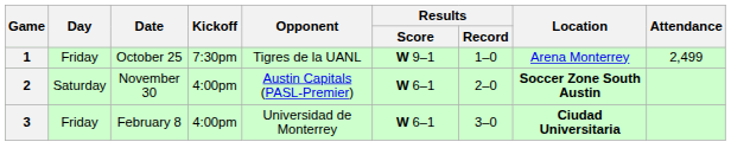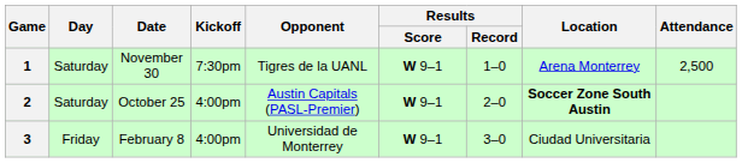 <table class="wikitable">
 <tr>
 <th rowspan="2" width="40">Game</th>
 <th rowspan="2" width="70">Day</th>
 <th rowspan="2" width="90">Date</th>
 <th rowspan="2" width="60">Kickoff</th>
 <th rowspan="2" width="180">Opponent</th>
 <th colspan="2" width="180">Results</th>
 <th rowspan="2" width="180">Location</th>
 <th rowspan="2" width="80">Attendance</th>
 </tr>
 <tr>
 <th width="120">Score</th>
 <th width="60">Record</th>
 </tr>
 <tr align="center" bgcolor="#CCFFCC">
 <th>1</th>
-<td>Friday</td>
-<td>October 25</td>
+<td>Saturday</td>
+<td>November 30</td>
 <td>7:30pm</td>
 <td>Tigres de la UANL</td>
 <td><strong>W</strong> 9–1</td>
 <td>1–0</td>
 <td><a href='#'>Arena Monterrey</a></td>
-<td>2,499</td>
+<td>2,500</td>
 </tr>
 <tr align="center" bgcolor="#CCFFCC">
 <th>2</th>
 <td>Saturday</td>
-<td>November 30</td>
+<td>October 25</td>
 <td>4:00pm</td>
 <td><a href='#'>Austin Capitals</a><br>(<a href='#'>PASL-Premier</a>)</td>
-<td><strong>W</strong> 6–1</td>
+<td><strong>W</strong> 9–1</td>
 <td>2–0</td>
 <td><strong>Soccer Zone South Austin</strong></td>
 <td></td>
 </tr>
 <tr align="center" bgcolor="#CCFFCC">
 <th>3</th>
 <td>Friday</td>
 <td>February 8</td>
 <td>4:00pm</td>
 <td>Universidad de Monterrey</td>
-<td><strong>W</strong> 6–1</td>
+<td><strong>W</strong> 9–1</td>
 <td>3–0</td>
-<td><strong>Ciudad Universitaria</strong></td>
+<td>Ciudad Universitaria</td>
 <td></td>
 </tr>
 </table>
